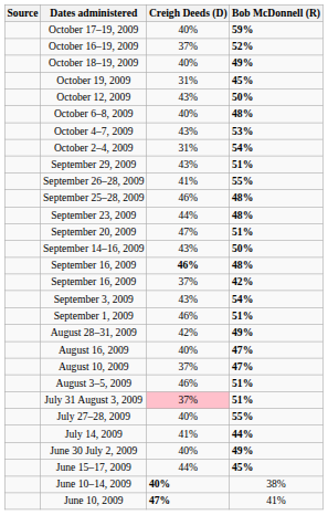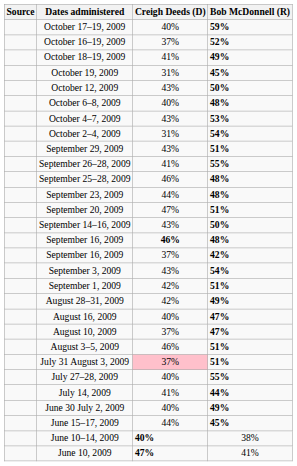 <table class="wikitable">
 <tr>
 <th>Source</th>
 <th>Dates administered</th>
 <th>Creigh Deeds (D)</th>
 <th>Bob McDonnell (R)</th>
 </tr>
 <tr>
 <td></td>
 <td align="center">October 17–19, 2009</td>
 <td align="center">40%</td>
 <td><strong>59%</strong></td>
 </tr>
 <tr>
 <td></td>
 <td align="center">October 16–19, 2009</td>
 <td align="center">37%</td>
 <td><strong>52%</strong></td>
 </tr>
 <tr>
 <td></td>
 <td align="center">October 18–19, 2009</td>
-<td align="center">40%</td>
+<td align="center">41%</td>
 <td><strong>49%</strong></td>
 </tr>
 <tr>
 <td></td>
 <td align="center">October 19, 2009</td>
 <td align="center">31%</td>
 <td><strong>45%</strong></td>
 </tr>
 <tr>
 <td></td>
 <td align="center">October 12, 2009</td>
 <td align="center">43%</td>
 <td><strong>50%</strong></td>
 </tr>
 <tr>
 <td></td>
 <td align="center">October 6–8, 2009</td>
 <td align="center">40%</td>
 <td><strong>48%</strong></td>
 </tr>
 <tr>
 <td></td>
 <td align="center">October 4–7, 2009</td>
 <td align="center">43%</td>
 <td><strong>53%</strong></td>
 </tr>
 <tr>
 <td></td>
 <td align="center">October 2–4, 2009</td>
 <td align="center">31%</td>
 <td><strong>54%</strong></td>
 </tr>
 <tr>
 <td></td>
 <td align="center">September 29, 2009</td>
 <td align="center">43%</td>
 <td><strong>51%</strong></td>
 </tr>
 <tr>
 <td></td>
 <td align="center">September 26–28, 2009</td>
 <td align="center">41%</td>
 <td><strong>55%</strong></td>
 </tr>
 <tr>
 <td></td>
 <td align="center">September 25–28, 2009</td>
 <td align="center">46%</td>
 <td><strong>48%</strong></td>
 </tr>
 <tr>
 <td></td>
 <td align="center">September 23, 2009</td>
 <td align="center">44%</td>
 <td><strong>48%</strong></td>
 </tr>
 <tr>
 <td></td>
 <td align="center">September 20, 2009</td>
 <td align="center">47%</td>
 <td><strong>51%</strong></td>
 </tr>
 <tr>
 <td></td>
 <td align="center">September 14–16, 2009</td>
 <td align="center">43%</td>
 <td><strong>50%</strong></td>
 </tr>
 <tr>
 <td></td>
 <td align="center">September 16, 2009</td>
 <td align=center><strong>46%</strong></td>
 <td><strong>48%</strong></td>
 </tr>
 <tr>
 <td></td>
 <td align="center">September 16, 2009</td>
 <td align=center>37%</td>
 <td><strong>42%</strong></td>
 </tr>
 <tr>
 <td></td>
 <td align="center">September 3, 2009</td>
 <td align=center>43%</td>
 <td><strong>54%</strong></td>
 </tr>
 <tr>
 <td></td>
 <td align="center">September 1, 2009</td>
-<td align=center>46%</td>
+<td align=center>42%</td>
 <td><strong>51%</strong></td>
 </tr>
 <tr>
 <td></td>
 <td align="center">August 28–31, 2009</td>
 <td align=center>42%</td>
 <td><strong>49%</strong></td>
 </tr>
 <tr>
 <td></td>
 <td align="center">August 16, 2009</td>
 <td align=center>40%</td>
 <td><strong>47%</strong></td>
 </tr>
 <tr>
 <td></td>
 <td align="center">August 10, 2009</td>
 <td align=center>37%</td>
 <td><strong>47%</strong></td>
 </tr>
 <tr>
 <td></td>
 <td align="center">August 3–5, 2009</td>
 <td align=center>46%</td>
 <td><strong>51%</strong></td>
 </tr>
 <tr>
 <td></td>
 <td align="center">July 31 August 3, 2009</td>
 <td align=center style="background: pink;">37%</td>
 <td><strong>51%</strong></td>
 </tr>
 <tr>
 <td></td>
 <td align="center">July 27–28, 2009</td>
 <td align=center>40%</td>
 <td><strong>55%</strong></td>
 </tr>
 <tr>
 <td></td>
 <td align="center">July 14, 2009</td>
 <td align=center>41%</td>
 <td><strong>44%</strong></td>
 </tr>
 <tr>
 <td></td>
 <td align="center">June 30 July 2, 2009</td>
 <td align=center>40%</td>
 <td><strong>49%</strong></td>
 </tr>
 <tr>
 <td></td>
 <td align="center">June 15–17, 2009</td>
 <td align=center>44%</td>
 <td><strong>45%</strong></td>
 </tr>
 <tr>
 <td></td>
 <td align=center>June 10–14, 2009</td>
 <td><strong>40%</strong></td>
 <td align=center>38%</td>
 </tr>
 <tr>
 <td></td>
 <td align=center>June 10, 2009</td>
 <td><strong>47%</strong></td>
 <td align=center>41%</td>
 </tr>
 </table>
